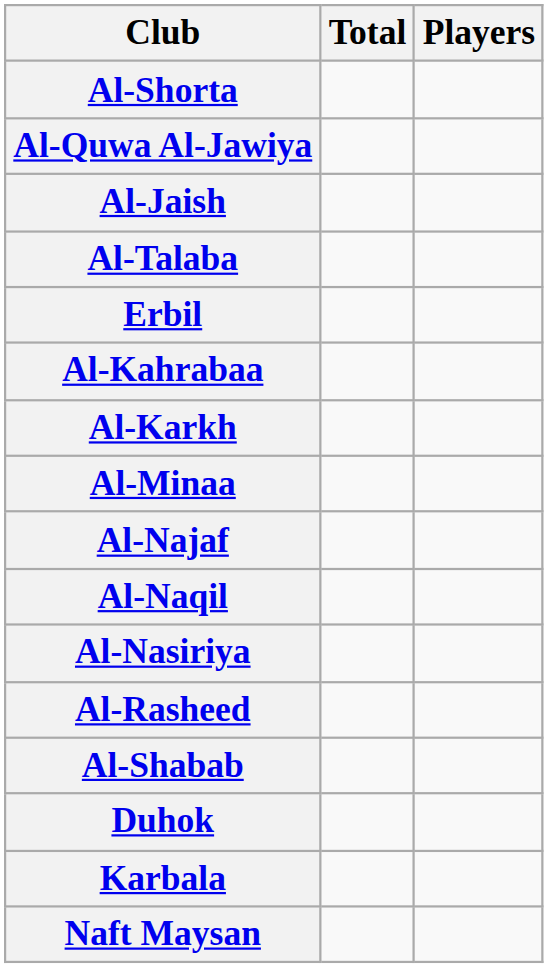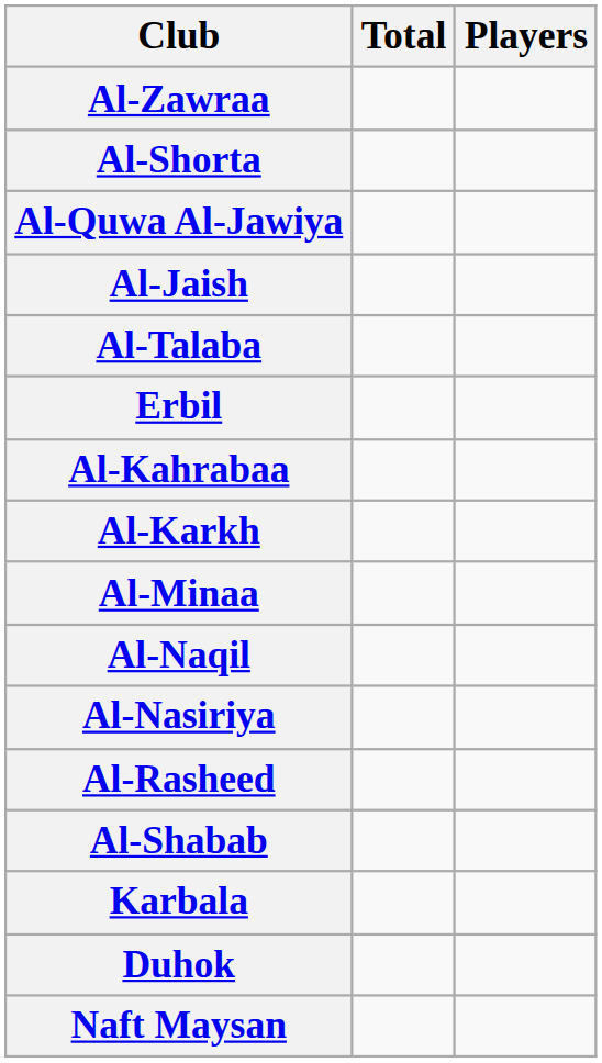 <table class="sortable wikitable plainrowheaders">
 <tr>
 <th scope="col">Club</th>
 <th scope="col">Total</th>
 <th scope="col">Players</th>
+</tr>
+<tr>
+<th scope="row"><a href='#'>Al-Zawraa</a></th>
+<td align="center"></td>
+<td align="center"></td>
 </tr>
 <tr>
 <th scope="row"><a href='#'>Al-Shorta</a></th>
 <td align="center"></td>
 <td align="center"></td>
 </tr>
 <tr>
 <th scope="row"><a href='#'>Al-Quwa Al-Jawiya</a></th>
 <td align="center"></td>
 <td align="center"></td>
 </tr>
 <tr>
 <th scope="row"><a href='#'>Al-Jaish</a></th>
 <td align="center"></td>
 <td align="center"></td>
 </tr>
 <tr>
 <th scope="row"><a href='#'>Al-Talaba</a></th>
 <td align="center"></td>
 <td align="center"></td>
 </tr>
 <tr>
 <th scope="row"><a href='#'>Erbil</a></th>
 <td align="center"></td>
 <td align="center"></td>
 </tr>
 <tr>
 <th scope="row"><a href='#'>Al-Kahrabaa</a></th>
 <td align="center"></td>
 <td align="center"></td>
 </tr>
 <tr>
 <th scope="row"><a href='#'>Al-Karkh</a></th>
 <td align="center"></td>
 <td align="center"></td>
 </tr>
 <tr>
 <th scope="row"><a href='#'>Al-Minaa</a></th>
 <td align="center"></td>
 <td align="center"></td>
 </tr>
 <tr>
-<th scope="row"><a href='#'>Al-Najaf</a></th>
-<td align="center"></td>
-<td align="center"></td>
-</tr>
-<tr>
 <th scope="row"><a href='#'>Al-Naqil</a></th>
 <td align="center"></td>
 <td align="center"></td>
 </tr>
 <tr>
 <th scope="row"><a href='#'>Al-Nasiriya</a></th>
 <td align="center"></td>
 <td align="center"></td>
 </tr>
 <tr>
 <th scope="row"><a href='#'>Al-Rasheed</a></th>
 <td align="center"></td>
 <td align="center"></td>
 </tr>
 <tr>
 <th scope="row"><a href='#'>Al-Shabab</a></th>
 <td align="center"></td>
 <td align="center"></td>
 </tr>
 <tr>
-<th scope="row"><a href='#'>Duhok</a></th>
+<th scope="row"><a href='#'>Karbala</a></th>
 <td align="center"></td>
 <td align="center"></td>
 </tr>
 <tr>
-<th scope="row"><a href='#'>Karbala</a></th>
+<th scope="row"><a href='#'>Duhok</a></th>
 <td align="center"></td>
 <td align="center"></td>
 </tr>
 <tr>
 <th scope="row"><a href='#'>Naft Maysan</a></th>
 <td align="center"></td>
 <td align="center"></td>
 </tr>
 </table>
